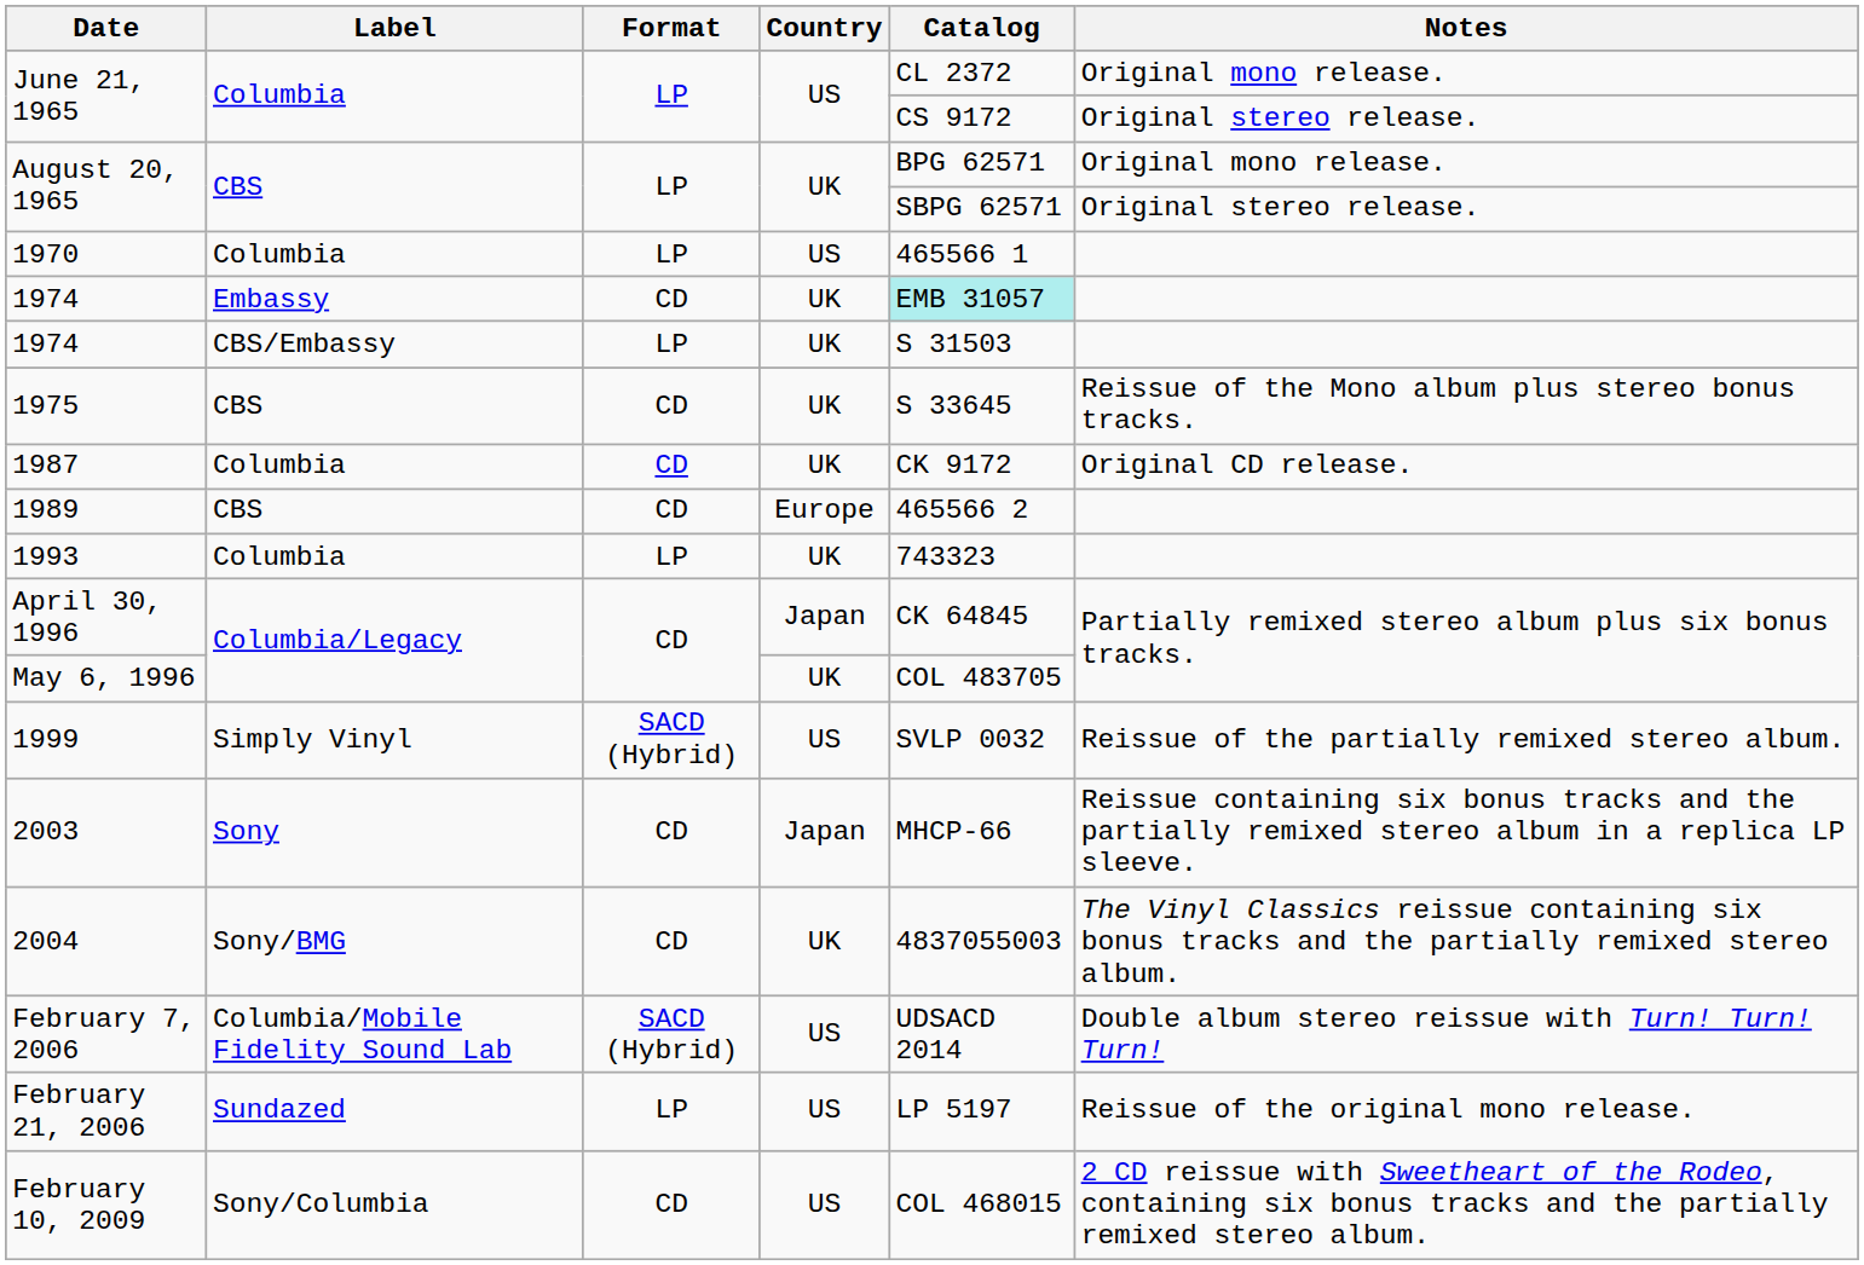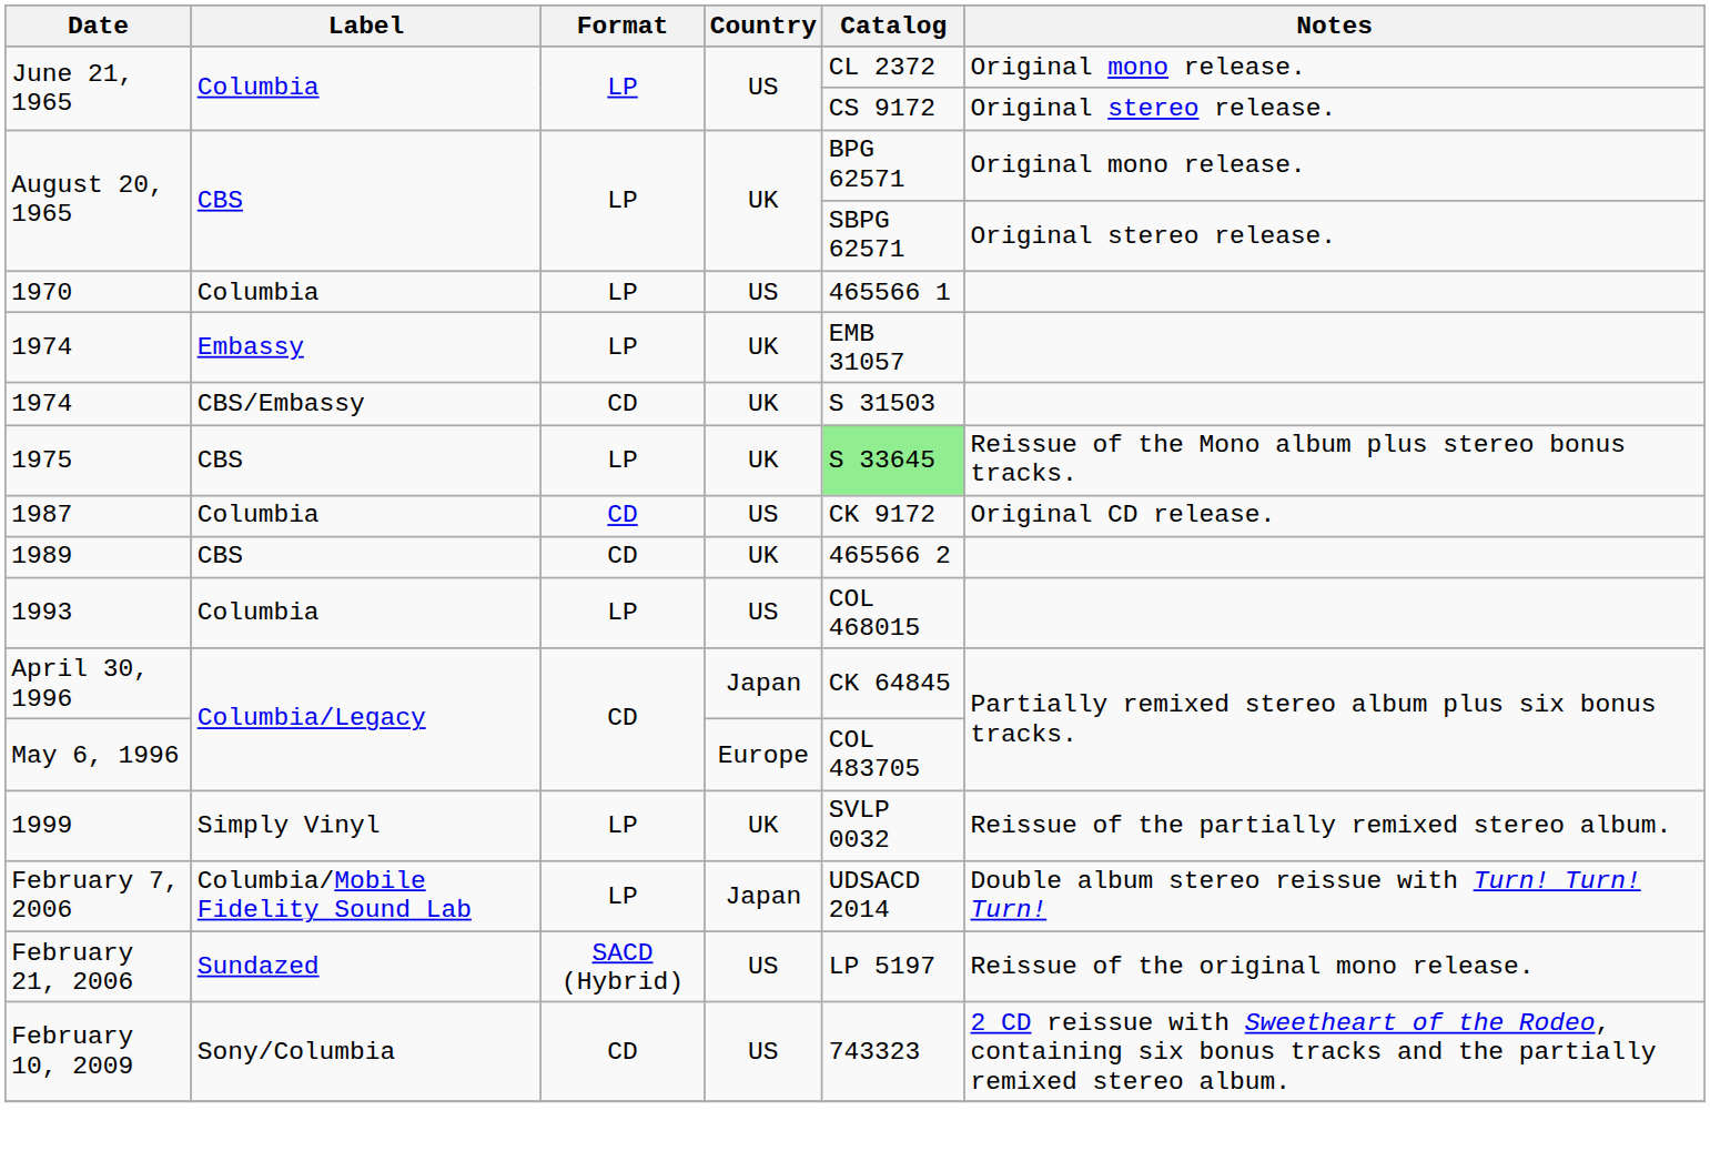 <table class="wikitable" border="1">
 <tr>
 <th>Date</th>
 <th>Label</th>
 <th>Format</th>
 <th>Country</th>
 <th>Catalog</th>
 <th>Notes</th>
 </tr>
 <tr>
 <td rowspan="2">June 21, 1965</td>
 <td rowspan="2"><a href='#'>Columbia</a></td>
 <td rowspan="2" align="center"><a href='#'>LP</a></td>
 <td rowspan="2" align="center">US</td>
 <td>CL 2372</td>
 <td>Original <a href='#'>mono</a> release.</td>
 </tr>
 <tr>
 <td>CS 9172</td>
 <td>Original <a href='#'>stereo</a> release.</td>
 </tr>
 <tr>
 <td rowspan="2">August 20, 1965</td>
 <td rowspan="2"><a href='#'>CBS</a></td>
 <td rowspan="2" align="center">LP</td>
 <td rowspan="2" align="center">UK</td>
 <td>BPG 62571</td>
 <td>Original mono release.</td>
 </tr>
 <tr>
 <td>SBPG 62571</td>
 <td>Original stereo release.</td>
 </tr>
 <tr>
 <td>1970</td>
 <td>Columbia</td>
 <td align="center">LP</td>
 <td align="center">US</td>
 <td>465566 1</td>
 <td></td>
 </tr>
 <tr>
 <td>1974</td>
 <td><a href='#'>Embassy</a></td>
-<td align="center">CD</td>
+<td align="center">LP</td>
 <td align="center">UK</td>
-<td style="background: paleturquoise;">EMB 31057</td>
+<td>EMB 31057</td>
 <td></td>
 </tr>
 <tr>
 <td>1974</td>
 <td>CBS/Embassy</td>
-<td align="center">LP</td>
+<td align="center">CD</td>
 <td align="center">UK</td>
 <td>S 31503</td>
 <td></td>
 </tr>
 <tr>
 <td>1975</td>
 <td>CBS</td>
-<td align="center">CD</td>
+<td align="center">LP</td>
 <td align="center">UK</td>
-<td>S 33645</td>
+<td style="background: lightgreen;">S 33645</td>
 <td>Reissue of the Mono album plus stereo bonus tracks.</td>
 </tr>
 <tr>
 <td>1987</td>
 <td>Columbia</td>
 <td align="center"><a href='#'>CD</a></td>
-<td align="center">UK</td>
+<td align="center">US</td>
 <td>CK 9172</td>
 <td>Original CD release.</td>
 </tr>
 <tr>
 <td>1989</td>
 <td>CBS</td>
 <td align="center">CD</td>
-<td align="center">Europe</td>
+<td align="center">UK</td>
 <td>465566 2</td>
 <td></td>
 </tr>
 <tr>
 <td>1993</td>
 <td>Columbia</td>
 <td align="center">LP</td>
-<td align="center">UK</td>
-<td>743323</td>
+<td align="center">US</td>
+<td>COL 468015</td>
 <td></td>
 </tr>
 <tr>
 <td>April 30, 1996</td>
 <td rowspan="2"><a href='#'>Columbia/Legacy</a></td>
 <td rowspan="2" align="center">CD</td>
 <td align="center">Japan</td>
 <td>CK 64845</td>
 <td rowspan="2">Partially remixed stereo album plus six bonus tracks.</td>
 </tr>
 <tr>
 <td>May 6, 1996</td>
-<td align="center">UK</td>
+<td align="center">Europe</td>
 <td>COL 483705</td>
 </tr>
 <tr>
 <td>1999</td>
 <td>Simply Vinyl</td>
-<td align="center"><a href='#'>SACD</a> (Hybrid)</td>
-<td align="center">US</td>
+<td align="center">LP</td>
+<td align="center">UK</td>
 <td>SVLP 0032</td>
 <td>Reissue of the partially remixed stereo album.</td>
 </tr>
 <tr>
-<td>2003</td>
-<td><a href='#'>Sony</a></td>
-<td align="center">CD</td>
-<td align="center">Japan</td>
-<td>MHCP-66</td>
-<td>Reissue containing six bonus tracks and the partially remixed stereo album in a replica LP sleeve.</td>
-</tr>
-<tr>
-<td>2004</td>
-<td>Sony/<a href='#'>BMG</a></td>
-<td align="center">CD</td>
-<td align="center">UK</td>
-<td>4837055003</td>
-<td><em>The Vinyl Classics</em> reissue containing six bonus tracks and the partially remixed stereo album.</td>
-</tr>
-<tr>
 <td>February 7, 2006</td>
 <td>Columbia/<a href='#'>Mobile Fidelity Sound Lab</a></td>
-<td align="center"><a href='#'>SACD</a> (Hybrid)</td>
-<td align="center">US</td>
+<td align="center">LP</td>
+<td align="center">Japan</td>
 <td>UDSACD 2014</td>
 <td>Double album stereo reissue with <em><a href='#'>Turn! Turn! Turn!</a></em></td>
 </tr>
 <tr>
 <td>February 21, 2006</td>
 <td><a href='#'>Sundazed</a></td>
-<td align="center">LP</td>
+<td align="center"><a href='#'>SACD</a> (Hybrid)</td>
 <td align="center">US</td>
 <td>LP 5197</td>
 <td>Reissue of the original mono release.</td>
 </tr>
 <tr>
 <td>February 10, 2009</td>
 <td>Sony/Columbia</td>
 <td align="center">CD</td>
 <td align="center">US</td>
-<td>COL 468015</td>
+<td>743323</td>
 <td><a href='#'>2 CD</a> reissue with <em><a href='#'>Sweetheart of the Rodeo</a></em>, containing six bonus tracks and the partially remixed stereo album.</td>
 </tr>
 <tr>
 </tr>
 </table>
